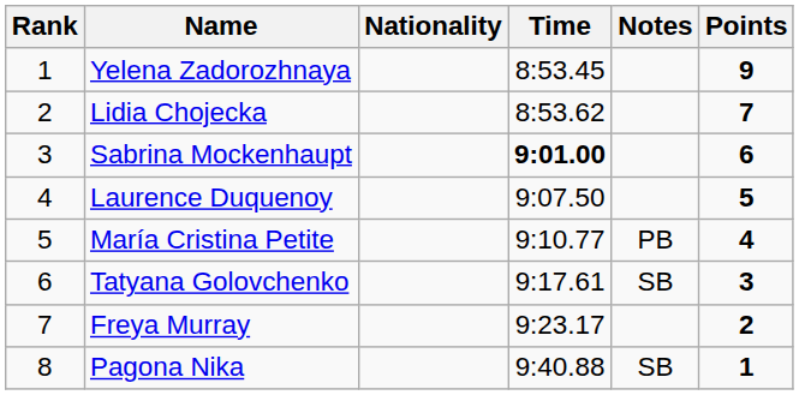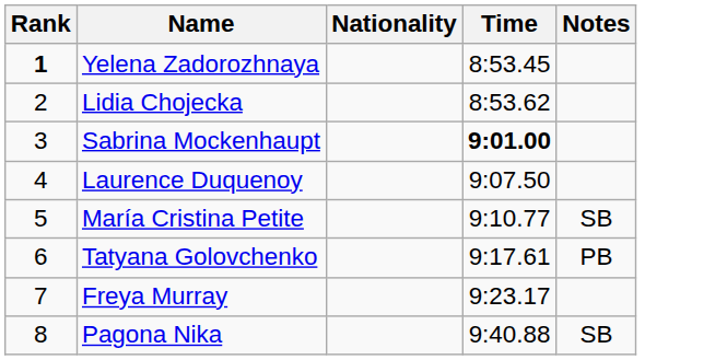 <table class="wikitable sortable" style="text-align:center">
 <tr>
 <th>Rank</th>
 <th>Name</th>
 <th>Nationality</th>
 <th>Time</th>
 <th>Notes</th>
-<th>Points</th>
 </tr>
 <tr>
-<td>1</td>
+<td><strong>1</strong></td>
 <td align=left><a href='#'>Yelena Zadorozhnaya</a></td>
 <td align=left></td>
 <td>8:53.45</td>
 <td></td>
-<td><strong>9</strong></td>
 </tr>
 <tr>
 <td>2</td>
 <td align=left><a href='#'>Lidia Chojecka</a></td>
 <td align=left></td>
 <td>8:53.62</td>
 <td></td>
-<td><strong>7</strong></td>
 </tr>
 <tr>
 <td>3</td>
 <td align=left><a href='#'>Sabrina Mockenhaupt</a></td>
 <td align=left></td>
 <td><strong>9:01.00</strong></td>
 <td></td>
-<td><strong>6</strong></td>
 </tr>
 <tr>
 <td>4</td>
 <td align=left><a href='#'>Laurence Duquenoy</a></td>
 <td align=left></td>
 <td>9:07.50</td>
 <td></td>
-<td><strong>5</strong></td>
 </tr>
 <tr>
 <td>5</td>
 <td align=left><a href='#'>María Cristina Petite</a></td>
 <td align=left></td>
 <td>9:10.77</td>
-<td>PB</td>
-<td><strong>4</strong></td>
+<td>SB</td>
 </tr>
 <tr>
 <td>6</td>
 <td align=left><a href='#'>Tatyana Golovchenko</a></td>
 <td align=left></td>
 <td>9:17.61</td>
-<td>SB</td>
-<td><strong>3</strong></td>
+<td>PB</td>
 </tr>
 <tr>
 <td>7</td>
 <td align=left><a href='#'>Freya Murray</a></td>
 <td align=left></td>
 <td>9:23.17</td>
 <td></td>
-<td><strong>2</strong></td>
 </tr>
 <tr>
 <td>8</td>
 <td align=left><a href='#'>Pagona Nika</a></td>
 <td align=left></td>
 <td>9:40.88</td>
 <td>SB</td>
-<td><strong>1</strong></td>
 </tr>
 </table>
